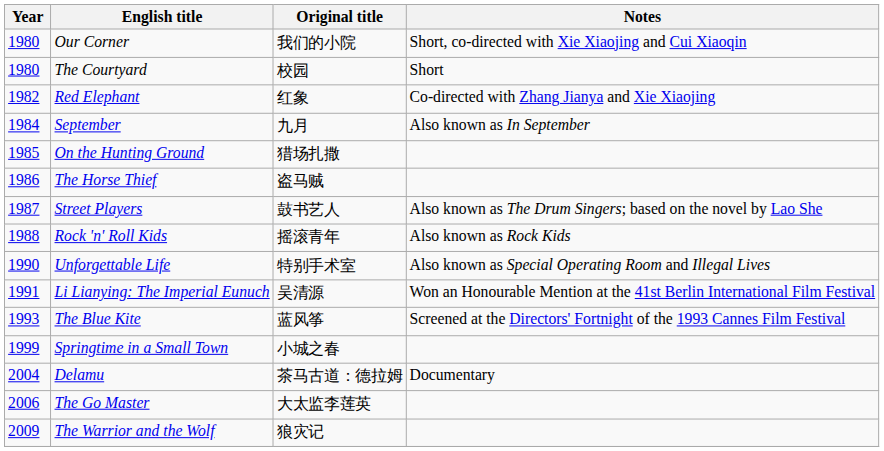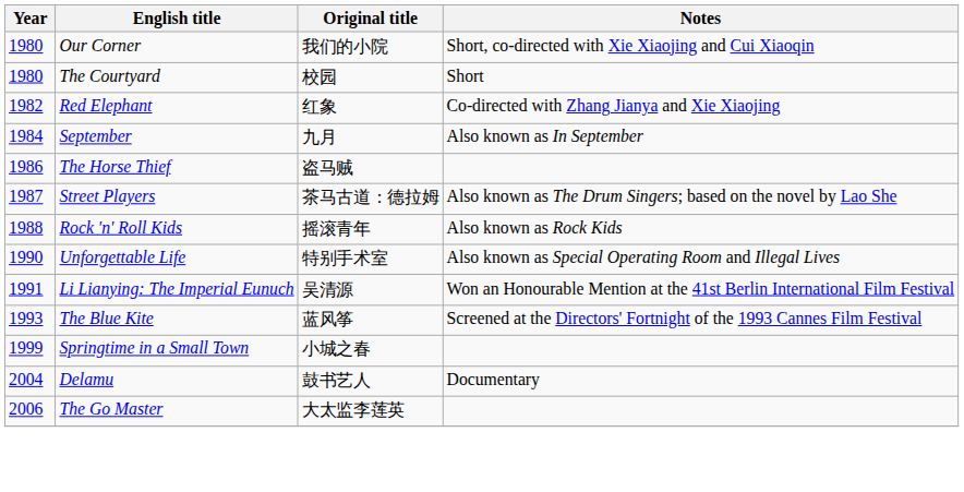 <table class="wikitable sortable">
 <tr>
 <th align="left" valign="top" width="40">Year</th>
 <th align="left" valign="top">English title</th>
 <th align="left" valign="top">Original title</th>
 <th align="left" valign="top">Notes</th>
 </tr>
 <tr>
 <td align="left" valign="top"><a href='#'>1980</a></td>
 <td align="left" valign="top"><em>Our Corner</em></td>
 <td align="left" valign="top">我们的小院</td>
 <td align="left" valign="top">Short, co-directed with <a href='#'>Xie Xiaojing</a> and <a href='#'>Cui Xiaoqin</a></td>
 </tr>
 <tr>
 <td align="left" valign="top"><a href='#'>1980</a></td>
 <td align="left" valign="top"><em>The Courtyard</em></td>
 <td align="left" valign="top">校园</td>
 <td align="left" valign="top">Short</td>
 </tr>
 <tr>
 <td align="left" valign="top"><a href='#'>1982</a></td>
 <td align="left" valign="top"><em><a href='#'>Red Elephant</a></em></td>
 <td align="left" valign="top">红象</td>
 <td align="left" valign="top">Co-directed with <a href='#'>Zhang Jianya</a> and <a href='#'>Xie Xiaojing</a></td>
 </tr>
 <tr>
 <td align="left" valign="top"><a href='#'>1984</a></td>
 <td align="left" valign="top"><em><a href='#'>September</a></em></td>
 <td align="left" valign="top">九月</td>
 <td align="left" valign="top">Also known as <em>In September</em></td>
 </tr>
 <tr>
-<td align="left" valign="top"><a href='#'>1985</a></td>
-<td align="left" valign="top"><em><a href='#'>On the Hunting Ground</a></em></td>
-<td align="left" valign="top">猎场扎撒</td>
-<td align="left" valign="top"></td>
-</tr>
-<tr>
 <td align="left" valign="top"><a href='#'>1986</a></td>
 <td align="left" valign="top"><em><a href='#'>The Horse Thief</a></em></td>
 <td align="left" valign="top">盗马贼</td>
 <td align="left" valign="top"></td>
 </tr>
 <tr>
 <td align="left" valign="top"><a href='#'>1987</a></td>
 <td align="left" valign="top"><em><a href='#'>Street Players</a></em></td>
-<td align="left" valign="top">鼓书艺人</td>
+<td align="left" valign="top">茶马古道：德拉姆</td>
 <td align="left" valign="top">Also known as <em>The Drum Singers</em>; based on the novel by <a href='#'>Lao She</a></td>
 </tr>
 <tr>
 <td align="left" valign="top"><a href='#'>1988</a></td>
 <td align="left" valign="top"><em><a href='#'>Rock 'n' Roll Kids</a></em></td>
 <td align="left" valign="top">摇滚青年</td>
 <td align="left" valign="top">Also known as <em>Rock Kids</em></td>
 </tr>
 <tr>
 <td align="left" valign="top"><a href='#'>1990</a></td>
 <td align="left" valign="top"><em><a href='#'>Unforgettable Life</a></em></td>
 <td align="left" valign="top">特别手术室</td>
 <td align="left" valign="top">Also known as <em>Special Operating Room</em> and <em>Illegal Lives</em></td>
 </tr>
 <tr>
 <td align="left" valign="top"><a href='#'>1991</a></td>
 <td align="left" valign="top"><em><a href='#'>Li Lianying: The Imperial Eunuch</a></em></td>
 <td align="left" valign="top">吴清源</td>
 <td align="left" valign="top">Won an Honourable Mention at the <a href='#'>41st Berlin International Film Festival</a></td>
 </tr>
 <tr>
 <td align="left" valign="top"><a href='#'>1993</a></td>
 <td align="left" valign="top"><em><a href='#'>The Blue Kite</a></em></td>
 <td align="left" valign="top">蓝风筝</td>
 <td align="left" valign="top">Screened at the <a href='#'>Directors' Fortnight</a> of the <a href='#'>1993 Cannes Film Festival</a></td>
 </tr>
 <tr>
 <td align="left" valign="top"><a href='#'>1999</a></td>
 <td align="left" valign="top"><em><a href='#'>Springtime in a Small Town</a></em></td>
 <td align="left" valign="top">小城之春</td>
 <td align="left" valign="top"></td>
 </tr>
 <tr>
 <td align="left" valign="top"><a href='#'>2004</a></td>
 <td align="left" valign="top"><em><a href='#'>Delamu</a></em></td>
-<td align="left" valign="top">茶马古道：德拉姆</td>
+<td align="left" valign="top">鼓书艺人</td>
 <td align="left" valign="top">Documentary</td>
 </tr>
 <tr>
 <td align="left" valign="top"><a href='#'>2006</a></td>
 <td align="left" valign="top"><em><a href='#'>The Go Master</a></em></td>
 <td align="left" valign="top">大太监李莲英</td>
 <td align="left" valign="top"></td>
 </tr>
 <tr>
-<td align="left" valign="top"><a href='#'>2009</a></td>
-<td align="left" valign="top"><em><a href='#'>The Warrior and the Wolf</a></em></td>
-<td align="left" valign="top">狼灾记</td>
-<td align="left" valign="top"></td>
-</tr>
-<tr>
 </tr>
 </table>
